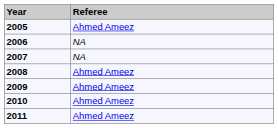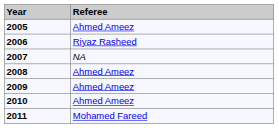 <table bgcolor="#f7f8ff" cellpadding="3" cellspacing="0" border="1" style="font-size: 95%; border: gray solid 1px; border-collapse: collapse;">
 <tr bgcolor="#CCCCCC">
 <td width="100"><strong>Year</strong></td>
 <td width="320"><strong>Referee</strong></td>
 </tr>
 <tr>
 <td><strong>2005</strong></td>
 <td> <a href='#'>Ahmed Ameez</a></td>
 </tr>
 <tr>
 <td><strong>2006</strong></td>
-<td><em>NA</em></td>
+<td> <a href='#'>Riyaz Rasheed</a></td>
 </tr>
 <tr>
 <td><strong>2007</strong></td>
 <td><em>NA</em></td>
 </tr>
 <tr>
 <td><strong>2008</strong></td>
 <td> <a href='#'>Ahmed Ameez</a></td>
 </tr>
 <tr>
 <td><strong>2009</strong></td>
 <td> <a href='#'>Ahmed Ameez</a></td>
 </tr>
 <tr>
 <td><strong>2010</strong></td>
 <td> <a href='#'>Ahmed Ameez</a></td>
 </tr>
 <tr>
 <td><strong>2011</strong></td>
-<td> <a href='#'>Ahmed Ameez</a></td>
+<td> <a href='#'>Mohamed Fareed</a></td>
 </tr>
 </table>
